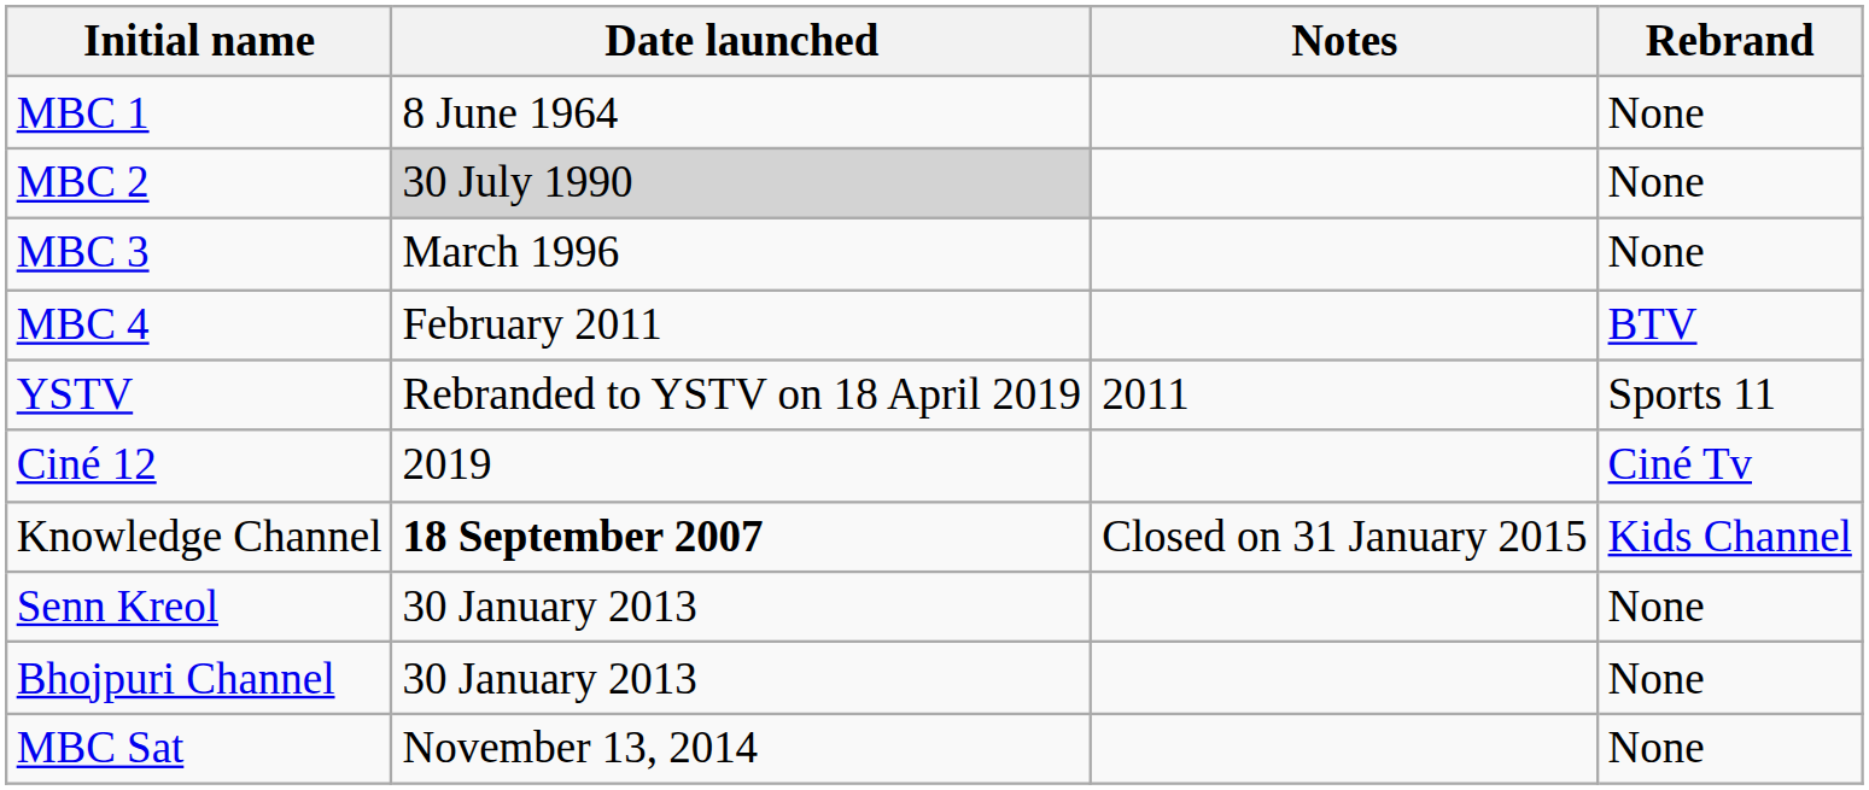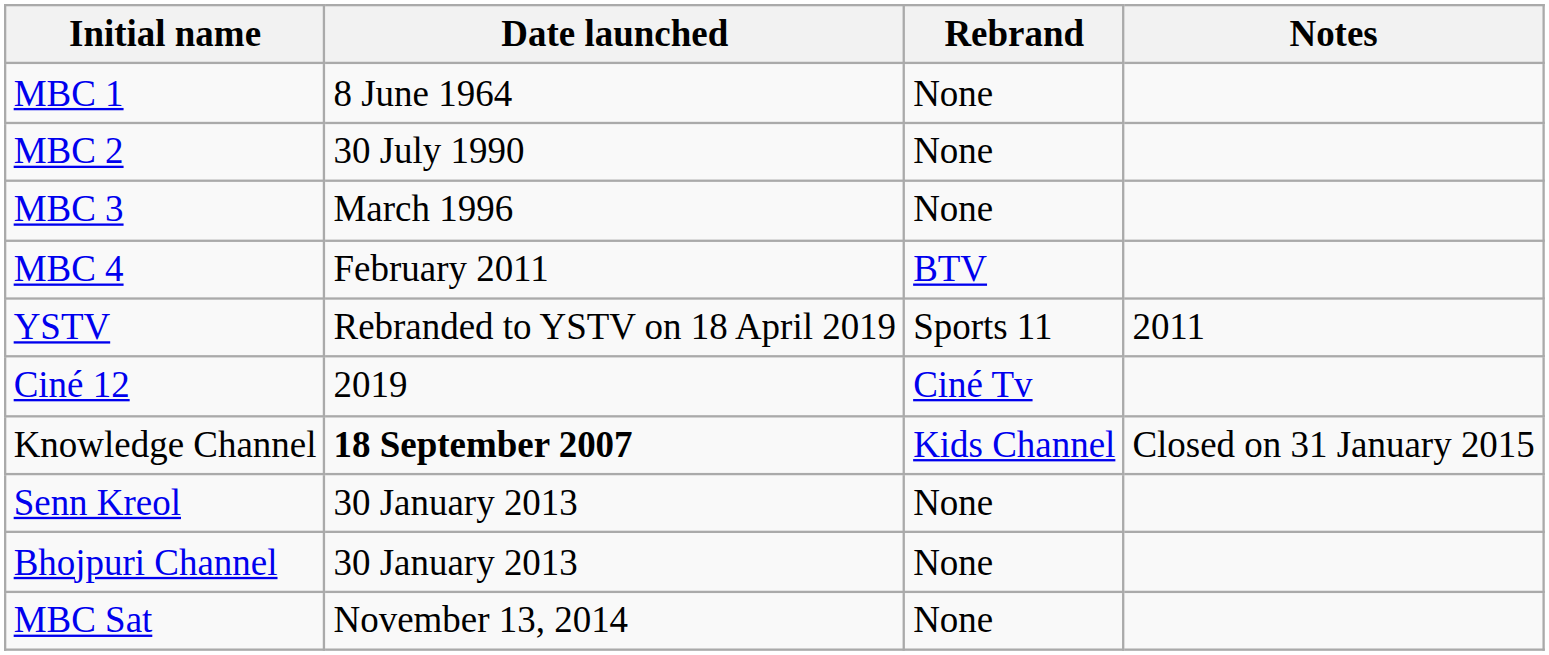 <table class="wikitable">
 <tr>
 <th>Initial name</th>
 <th>Date launched</th>
+<th>Rebrand</th>
 <th>Notes</th>
-<th>Rebrand</th>
 </tr>
 <tr>
 <td><a href='#'>MBC 1</a></td>
 <td>8 June 1964</td>
+<td>None</td>
 <td></td>
-<td>None</td>
 </tr>
 <tr>
 <td><a href='#'>MBC 2</a></td>
-<td style="background: lightgrey;">30 July 1990</td>
+<td>30 July 1990</td>
+<td>None</td>
 <td></td>
-<td>None</td>
 </tr>
 <tr>
 <td><a href='#'>MBC 3</a></td>
 <td>March 1996</td>
+<td>None</td>
 <td></td>
-<td>None</td>
 </tr>
 <tr>
 <td><a href='#'>MBC 4</a></td>
 <td>February 2011</td>
+<td><a href='#'>BTV</a></td>
 <td></td>
-<td><a href='#'>BTV</a></td>
 </tr>
 <tr>
 <td><a href='#'>YSTV</a></td>
 <td>Rebranded to YSTV on 18 April 2019</td>
+<td>Sports 11</td>
 <td>2011</td>
-<td>Sports 11</td>
 </tr>
 <tr>
 <td><a href='#'>Ciné 12</a></td>
 <td>2019</td>
+<td><a href='#'>Ciné Tv</a></td>
 <td></td>
-<td><a href='#'>Ciné Tv</a></td>
 </tr>
 <tr>
 <td>Knowledge Channel</td>
 <td><strong>18 September 2007</strong></td>
+<td><a href='#'>Kids Channel</a></td>
 <td>Closed on 31 January 2015</td>
-<td><a href='#'>Kids Channel</a></td>
 </tr>
 <tr>
 <td><a href='#'>Senn Kreol</a></td>
 <td>30 January 2013</td>
+<td>None</td>
 <td></td>
-<td>None</td>
 </tr>
 <tr>
 <td><a href='#'>Bhojpuri Channel</a></td>
 <td>30 January 2013</td>
+<td>None</td>
 <td></td>
-<td>None</td>
 </tr>
 <tr>
 <td><a href='#'>MBC Sat</a></td>
 <td>November 13, 2014</td>
+<td>None</td>
 <td></td>
-<td>None</td>
 </tr>
 </table>
